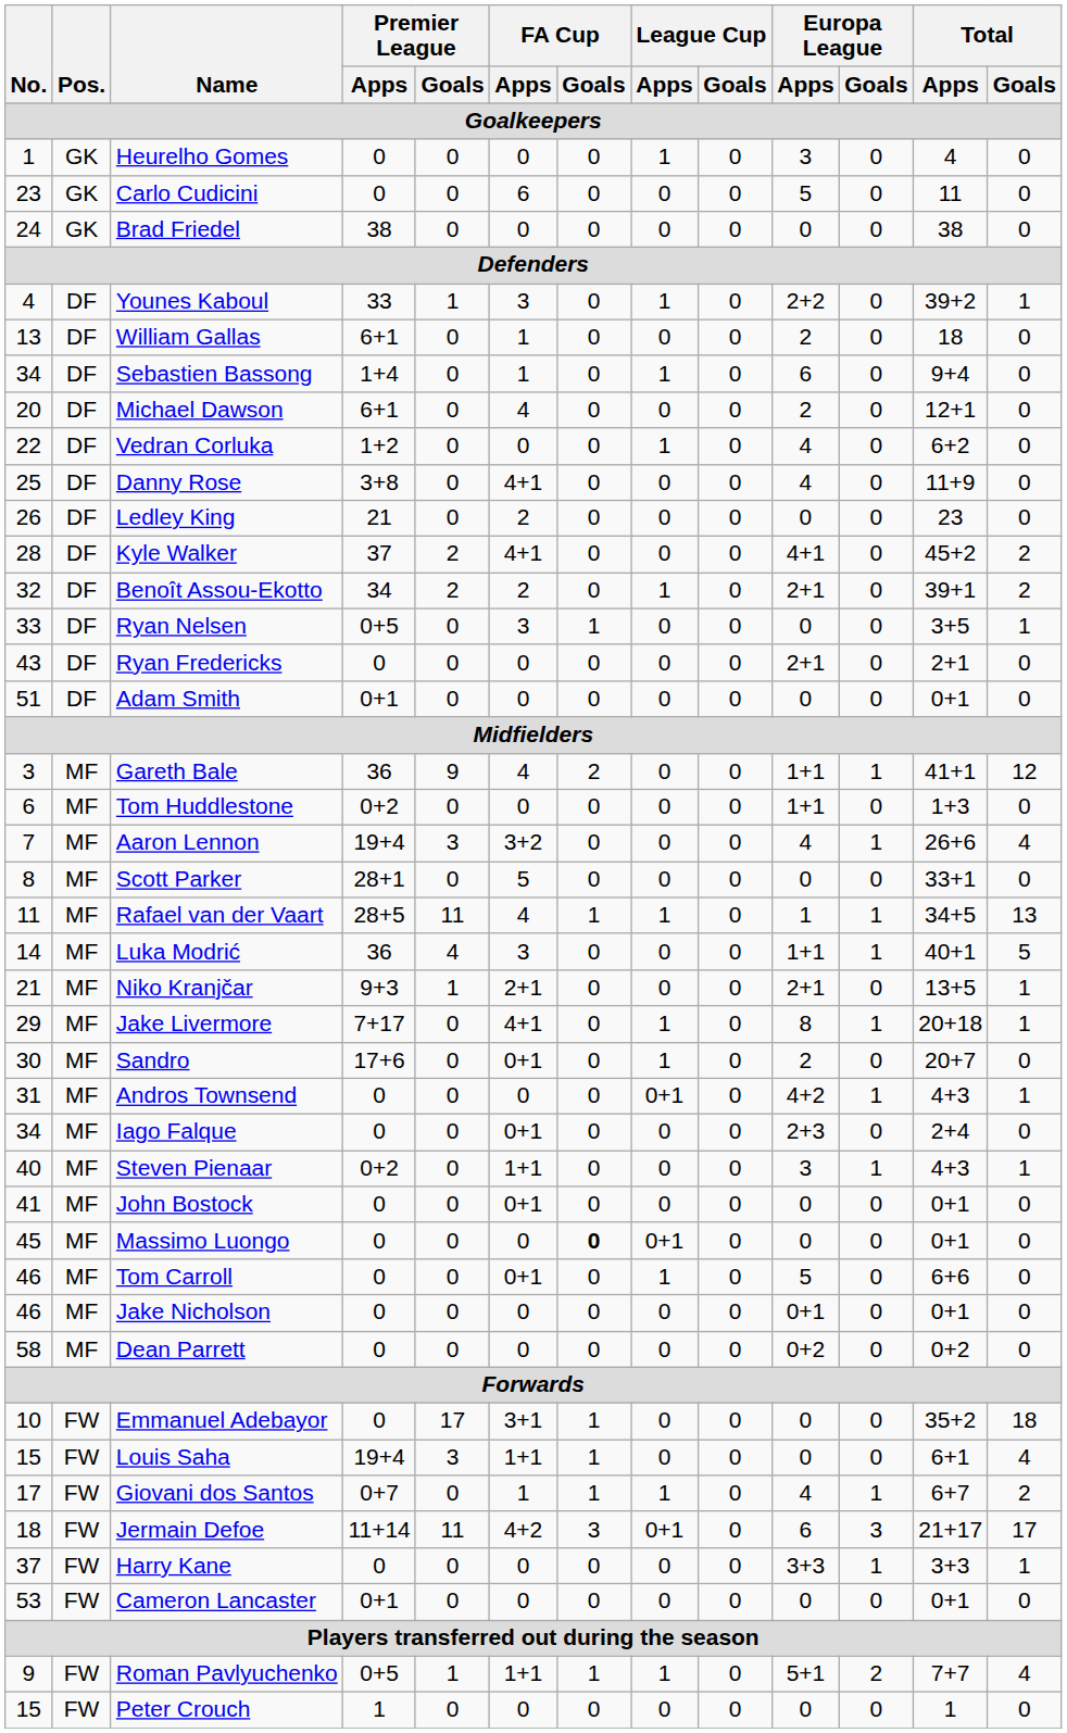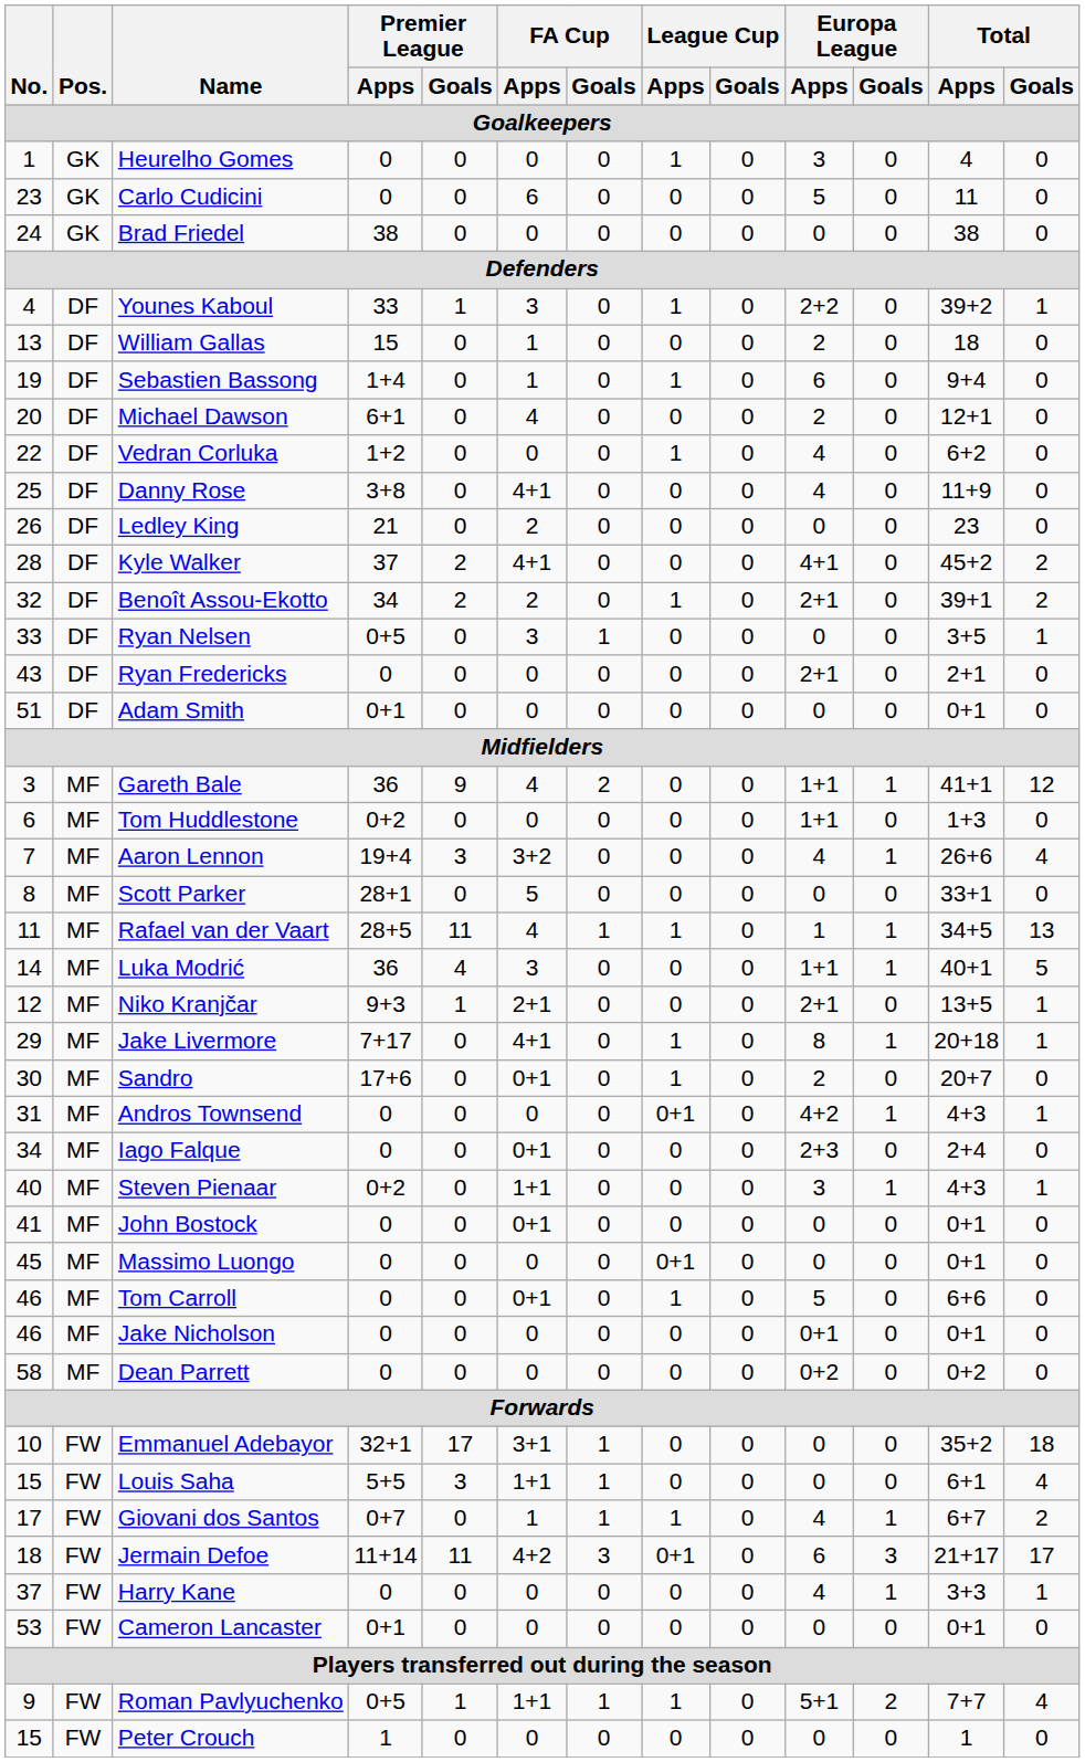 <table class="wikitable" style="text-align:center">
 <tr>
 <th rowspan="2" style="vertical-align:bottom;">No.</th>
 <th rowspan="2" style="vertical-align:bottom;">Pos.</th>
 <th rowspan="2" style="vertical-align:bottom;">Name</th>
 <th colspan="2" style="width:85px;">Premier League</th>
 <th colspan="2" style="width:85px;">FA Cup</th>
 <th colspan="2" style="width:85px;">League Cup</th>
 <th colspan="2" style="width:85px;">Europa League</th>
 <th colspan="2" style="width:85px;">Total</th>
 </tr>
 <tr>
 <th>Apps</th>
 <th>Goals</th>
 <th>Apps</th>
 <th>Goals</th>
 <th>Apps</th>
 <th>Goals</th>
 <th>Apps</th>
 <th>Goals</th>
 <th>Apps</th>
 <th>Goals</th>
 </tr>
 <tr>
 <th colspan=14 style=background:#dcdcdc; text-align:center><em>Goalkeepers</em></th>
 </tr>
 <tr>
 <td>1</td>
 <td>GK</td>
 <td align="left"> <a href='#'>Heurelho Gomes</a></td>
 <td>0</td>
 <td>0</td>
 <td>0</td>
 <td>0</td>
 <td>1</td>
 <td>0</td>
 <td>3</td>
 <td>0</td>
 <td>4</td>
 <td>0</td>
 </tr>
 <tr>
 <td>23</td>
 <td>GK</td>
 <td align="left"> <a href='#'>Carlo Cudicini</a></td>
 <td>0</td>
 <td>0</td>
 <td>6</td>
 <td>0</td>
 <td>0</td>
 <td>0</td>
 <td>5</td>
 <td>0</td>
 <td>11</td>
 <td>0</td>
 </tr>
 <tr>
 <td>24</td>
 <td>GK</td>
 <td align="left"> <a href='#'>Brad Friedel</a></td>
 <td>38</td>
 <td>0</td>
 <td>0</td>
 <td>0</td>
 <td>0</td>
 <td>0</td>
 <td>0</td>
 <td>0</td>
 <td>38</td>
 <td>0</td>
 </tr>
 <tr>
 <th colspan=14 style=background:#dcdcdc; text-align:center><em>Defenders</em></th>
 </tr>
 <tr>
 <td>4</td>
 <td>DF</td>
 <td align="left"> <a href='#'>Younes Kaboul</a></td>
 <td>33</td>
 <td>1</td>
 <td>3</td>
 <td>0</td>
 <td>1</td>
 <td>0</td>
 <td>2+2</td>
 <td>0</td>
 <td>39+2</td>
 <td>1</td>
 </tr>
 <tr>
 <td>13</td>
 <td>DF</td>
 <td align="left"> <a href='#'>William Gallas</a></td>
-<td>6+1</td>
+<td>15</td>
 <td>0</td>
 <td>1</td>
 <td>0</td>
 <td>0</td>
 <td>0</td>
 <td>2</td>
 <td>0</td>
 <td>18</td>
 <td>0</td>
 </tr>
 <tr>
-<td>34</td>
+<td>19</td>
 <td>DF</td>
 <td align="left"> <a href='#'>Sebastien Bassong</a></td>
 <td>1+4</td>
 <td>0</td>
 <td>1</td>
 <td>0</td>
 <td>1</td>
 <td>0</td>
 <td>6</td>
 <td>0</td>
 <td>9+4</td>
 <td>0</td>
 </tr>
 <tr>
 <td>20</td>
 <td>DF</td>
 <td align="left"> <a href='#'>Michael Dawson</a></td>
 <td>6+1</td>
 <td>0</td>
 <td>4</td>
 <td>0</td>
 <td>0</td>
 <td>0</td>
 <td>2</td>
 <td>0</td>
 <td>12+1</td>
 <td>0</td>
 </tr>
 <tr>
 <td>22</td>
 <td>DF</td>
 <td align="left"> <a href='#'>Vedran Corluka</a></td>
 <td>1+2</td>
 <td>0</td>
 <td>0</td>
 <td>0</td>
 <td>1</td>
 <td>0</td>
 <td>4</td>
 <td>0</td>
 <td>6+2</td>
 <td>0</td>
 </tr>
 <tr>
 <td>25</td>
 <td>DF</td>
 <td align="left"> <a href='#'>Danny Rose</a></td>
 <td>3+8</td>
 <td>0</td>
 <td>4+1</td>
 <td>0</td>
 <td>0</td>
 <td>0</td>
 <td>4</td>
 <td>0</td>
 <td>11+9</td>
 <td>0</td>
 </tr>
 <tr>
 <td>26</td>
 <td>DF</td>
 <td align="left"> <a href='#'>Ledley King</a></td>
 <td>21</td>
 <td>0</td>
 <td>2</td>
 <td>0</td>
 <td>0</td>
 <td>0</td>
 <td>0</td>
 <td>0</td>
 <td>23</td>
 <td>0</td>
 </tr>
 <tr>
 <td>28</td>
 <td>DF</td>
 <td align="left"> <a href='#'>Kyle Walker</a></td>
 <td>37</td>
 <td>2</td>
 <td>4+1</td>
 <td>0</td>
 <td>0</td>
 <td>0</td>
 <td>4+1</td>
 <td>0</td>
 <td>45+2</td>
 <td>2</td>
 </tr>
 <tr>
 <td>32</td>
 <td>DF</td>
 <td align="left"> <a href='#'>Benoît Assou-Ekotto</a></td>
 <td>34</td>
 <td>2</td>
 <td>2</td>
 <td>0</td>
 <td>1</td>
 <td>0</td>
 <td>2+1</td>
 <td>0</td>
 <td>39+1</td>
 <td>2</td>
 </tr>
 <tr>
 <td>33</td>
 <td>DF</td>
 <td align="left"> <a href='#'>Ryan Nelsen</a></td>
 <td>0+5</td>
 <td>0</td>
 <td>3</td>
 <td>1</td>
 <td>0</td>
 <td>0</td>
 <td>0</td>
 <td>0</td>
 <td>3+5</td>
 <td>1</td>
 </tr>
 <tr>
 <td>43</td>
 <td>DF</td>
 <td align="left"> <a href='#'>Ryan Fredericks</a></td>
 <td>0</td>
 <td>0</td>
 <td>0</td>
 <td>0</td>
 <td>0</td>
 <td>0</td>
 <td>2+1</td>
 <td>0</td>
 <td>2+1</td>
 <td>0</td>
 </tr>
 <tr>
 <td>51</td>
 <td>DF</td>
 <td align="left"> <a href='#'>Adam Smith</a></td>
 <td>0+1</td>
 <td>0</td>
 <td>0</td>
 <td>0</td>
 <td>0</td>
 <td>0</td>
 <td>0</td>
 <td>0</td>
 <td>0+1</td>
 <td>0</td>
 </tr>
 <tr>
 <th colspan=14 style=background:#dcdcdc; text-align:center><em>Midfielders</em></th>
 </tr>
 <tr>
 <td>3</td>
 <td>MF</td>
 <td align="left"> <a href='#'>Gareth Bale</a></td>
 <td>36</td>
 <td>9</td>
 <td>4</td>
 <td>2</td>
 <td>0</td>
 <td>0</td>
 <td>1+1</td>
 <td>1</td>
 <td>41+1</td>
 <td>12</td>
 </tr>
 <tr>
 <td>6</td>
 <td>MF</td>
 <td align="left"> <a href='#'>Tom Huddlestone</a></td>
 <td>0+2</td>
 <td>0</td>
 <td>0</td>
 <td>0</td>
 <td>0</td>
 <td>0</td>
 <td>1+1</td>
 <td>0</td>
 <td>1+3</td>
 <td>0</td>
 </tr>
 <tr>
 <td>7</td>
 <td>MF</td>
 <td align="left"> <a href='#'>Aaron Lennon</a></td>
 <td>19+4</td>
 <td>3</td>
 <td>3+2</td>
 <td>0</td>
 <td>0</td>
 <td>0</td>
 <td>4</td>
 <td>1</td>
 <td>26+6</td>
 <td>4</td>
 </tr>
 <tr>
 <td>8</td>
 <td>MF</td>
 <td align="left"> <a href='#'>Scott Parker</a></td>
 <td>28+1</td>
 <td>0</td>
 <td>5</td>
 <td>0</td>
 <td>0</td>
 <td>0</td>
 <td>0</td>
 <td>0</td>
 <td>33+1</td>
 <td>0</td>
 </tr>
 <tr>
 <td>11</td>
 <td>MF</td>
 <td align="left"> <a href='#'>Rafael van der Vaart</a></td>
 <td>28+5</td>
 <td>11</td>
 <td>4</td>
 <td>1</td>
 <td>1</td>
 <td>0</td>
 <td>1</td>
 <td>1</td>
 <td>34+5</td>
 <td>13</td>
 </tr>
 <tr>
 <td>14</td>
 <td>MF</td>
 <td align="left"> <a href='#'>Luka Modrić</a></td>
 <td>36</td>
 <td>4</td>
 <td>3</td>
 <td>0</td>
 <td>0</td>
 <td>0</td>
 <td>1+1</td>
 <td>1</td>
 <td>40+1</td>
 <td>5</td>
 </tr>
 <tr>
-<td>21</td>
+<td>12</td>
 <td>MF</td>
 <td align="left"> <a href='#'>Niko Kranjčar</a></td>
 <td>9+3</td>
 <td>1</td>
 <td>2+1</td>
 <td>0</td>
 <td>0</td>
 <td>0</td>
 <td>2+1</td>
 <td>0</td>
 <td>13+5</td>
 <td>1</td>
 </tr>
 <tr>
 <td>29</td>
 <td>MF</td>
 <td align="left"> <a href='#'>Jake Livermore</a></td>
 <td>7+17</td>
 <td>0</td>
 <td>4+1</td>
 <td>0</td>
 <td>1</td>
 <td>0</td>
 <td>8</td>
 <td>1</td>
 <td>20+18</td>
 <td>1</td>
 </tr>
 <tr>
 <td>30</td>
 <td>MF</td>
 <td align="left"> <a href='#'>Sandro</a></td>
 <td>17+6</td>
 <td>0</td>
 <td>0+1</td>
 <td>0</td>
 <td>1</td>
 <td>0</td>
 <td>2</td>
 <td>0</td>
 <td>20+7</td>
 <td>0</td>
 </tr>
 <tr>
 <td>31</td>
 <td>MF</td>
 <td align="left"> <a href='#'>Andros Townsend</a></td>
 <td>0</td>
 <td>0</td>
 <td>0</td>
 <td>0</td>
 <td>0+1</td>
 <td>0</td>
 <td>4+2</td>
 <td>1</td>
 <td>4+3</td>
 <td>1</td>
 </tr>
 <tr>
 <td>34</td>
 <td>MF</td>
 <td align="left"> <a href='#'>Iago Falque</a></td>
 <td>0</td>
 <td>0</td>
 <td>0+1</td>
 <td>0</td>
 <td>0</td>
 <td>0</td>
 <td>2+3</td>
 <td>0</td>
 <td>2+4</td>
 <td>0</td>
 </tr>
 <tr>
 <td>40</td>
 <td>MF</td>
 <td align="left"> <a href='#'>Steven Pienaar</a></td>
 <td>0+2</td>
 <td>0</td>
 <td>1+1</td>
 <td>0</td>
 <td>0</td>
 <td>0</td>
 <td>3</td>
 <td>1</td>
 <td>4+3</td>
 <td>1</td>
 </tr>
 <tr>
 <td>41</td>
 <td>MF</td>
 <td align="left"> <a href='#'>John Bostock</a></td>
 <td>0</td>
 <td>0</td>
 <td>0+1</td>
 <td>0</td>
 <td>0</td>
 <td>0</td>
 <td>0</td>
 <td>0</td>
 <td>0+1</td>
 <td>0</td>
 </tr>
 <tr>
 <td>45</td>
 <td>MF</td>
 <td align="left"> <a href='#'>Massimo Luongo</a></td>
 <td>0</td>
 <td>0</td>
 <td>0</td>
-<td><strong>0</strong></td>
+<td>0</td>
 <td>0+1</td>
 <td>0</td>
 <td>0</td>
 <td>0</td>
 <td>0+1</td>
 <td>0</td>
 </tr>
 <tr>
 <td>46</td>
 <td>MF</td>
 <td align="left"> <a href='#'>Tom Carroll</a></td>
 <td>0</td>
 <td>0</td>
 <td>0+1</td>
 <td>0</td>
 <td>1</td>
 <td>0</td>
 <td>5</td>
 <td>0</td>
 <td>6+6</td>
 <td>0</td>
 </tr>
 <tr>
 <td>46</td>
 <td>MF</td>
 <td align="left"> <a href='#'>Jake Nicholson</a></td>
 <td>0</td>
 <td>0</td>
 <td>0</td>
 <td>0</td>
 <td>0</td>
 <td>0</td>
 <td>0+1</td>
 <td>0</td>
 <td>0+1</td>
 <td>0</td>
 </tr>
 <tr>
 <td>58</td>
 <td>MF</td>
 <td align="left"> <a href='#'>Dean Parrett</a></td>
 <td>0</td>
 <td>0</td>
 <td>0</td>
 <td>0</td>
 <td>0</td>
 <td>0</td>
 <td>0+2</td>
 <td>0</td>
 <td>0+2</td>
 <td>0</td>
 </tr>
 <tr>
 <th colspan=14 style=background:#dcdcdc; text-align:center><em>Forwards</em></th>
 </tr>
 <tr>
 <td>10</td>
 <td>FW</td>
 <td align="left"> <a href='#'>Emmanuel Adebayor</a></td>
-<td>0</td>
+<td>32+1</td>
 <td>17</td>
 <td>3+1</td>
 <td>1</td>
 <td>0</td>
 <td>0</td>
 <td>0</td>
 <td>0</td>
 <td>35+2</td>
 <td>18</td>
 </tr>
 <tr>
 <td>15</td>
 <td>FW</td>
 <td align="left"> <a href='#'>Louis Saha</a></td>
-<td>19+4</td>
+<td>5+5</td>
 <td>3</td>
 <td>1+1</td>
 <td>1</td>
 <td>0</td>
 <td>0</td>
 <td>0</td>
 <td>0</td>
 <td>6+1</td>
 <td>4</td>
 </tr>
 <tr>
 <td>17</td>
 <td>FW</td>
 <td align="left"> <a href='#'>Giovani dos Santos</a></td>
 <td>0+7</td>
 <td>0</td>
 <td>1</td>
 <td>1</td>
 <td>1</td>
 <td>0</td>
 <td>4</td>
 <td>1</td>
 <td>6+7</td>
 <td>2</td>
 </tr>
 <tr>
 <td>18</td>
 <td>FW</td>
 <td align="left"> <a href='#'>Jermain Defoe</a></td>
 <td>11+14</td>
 <td>11</td>
 <td>4+2</td>
 <td>3</td>
 <td>0+1</td>
 <td>0</td>
 <td>6</td>
 <td>3</td>
 <td>21+17</td>
 <td>17</td>
 </tr>
 <tr>
 <td>37</td>
 <td>FW</td>
 <td align="left"> <a href='#'>Harry Kane</a></td>
 <td>0</td>
 <td>0</td>
 <td>0</td>
 <td>0</td>
 <td>0</td>
 <td>0</td>
-<td>3+3</td>
+<td>4</td>
 <td>1</td>
 <td>3+3</td>
 <td>1</td>
 </tr>
 <tr>
 <td>53</td>
 <td>FW</td>
 <td align="left"> <a href='#'>Cameron Lancaster</a></td>
 <td>0+1</td>
 <td>0</td>
 <td>0</td>
 <td>0</td>
 <td>0</td>
 <td>0</td>
 <td>0</td>
 <td>0</td>
 <td>0+1</td>
 <td>0</td>
 </tr>
 <tr>
 <th colspan=14 style=background:#dcdcdc; text-align:center>Players transferred out during the season</th>
 </tr>
 <tr>
 <td>9</td>
 <td>FW</td>
 <td align="left"> <a href='#'>Roman Pavlyuchenko</a></td>
 <td>0+5</td>
 <td>1</td>
 <td>1+1</td>
 <td>1</td>
 <td>1</td>
 <td>0</td>
 <td>5+1</td>
 <td>2</td>
 <td>7+7</td>
 <td>4</td>
 </tr>
 <tr>
 <td>15</td>
 <td>FW</td>
 <td align="left"> <a href='#'>Peter Crouch</a></td>
 <td>1</td>
 <td>0</td>
 <td>0</td>
 <td>0</td>
 <td>0</td>
 <td>0</td>
 <td>0</td>
 <td>0</td>
 <td>1</td>
 <td>0</td>
 </tr>
 <tr>
 </tr>
 </table>
